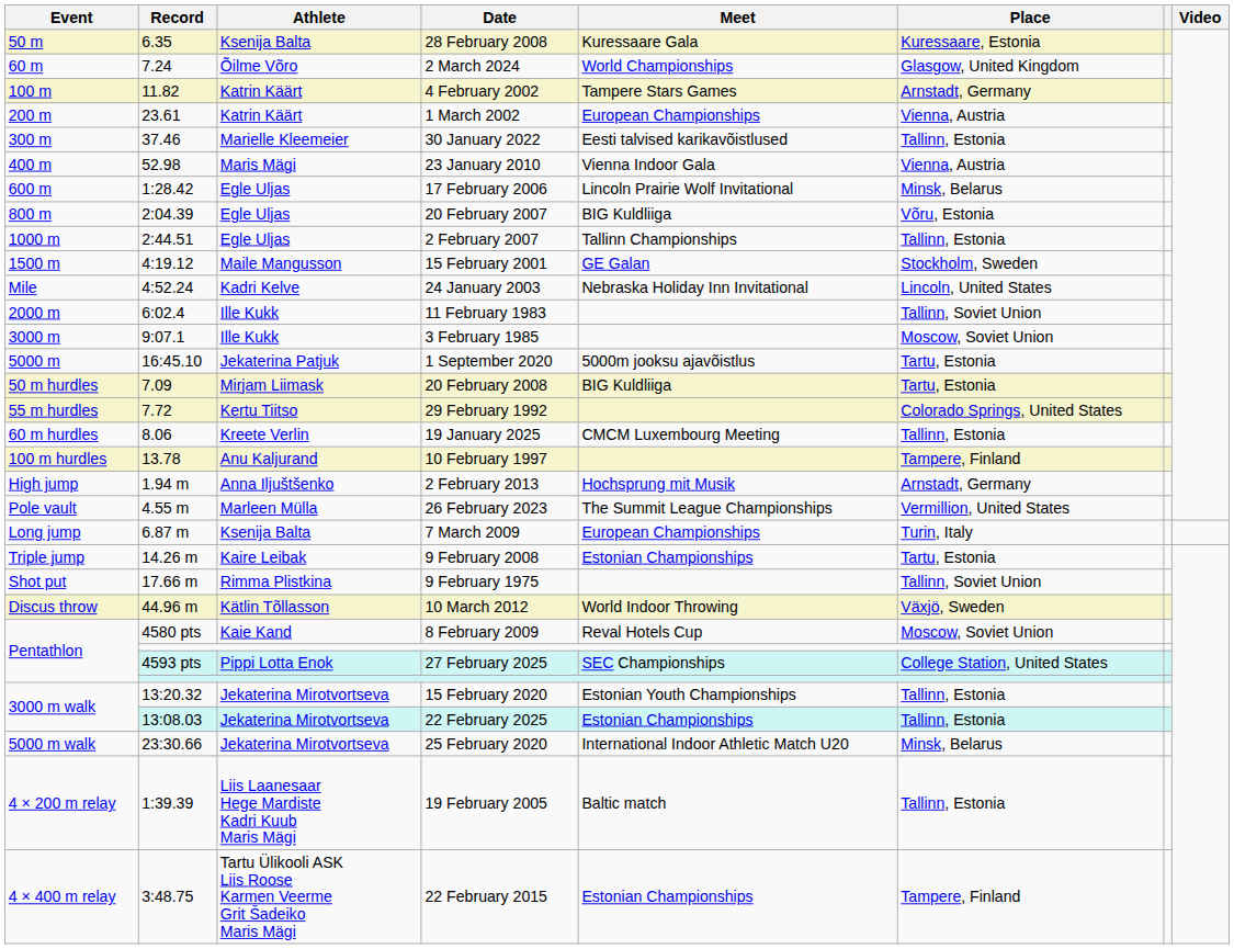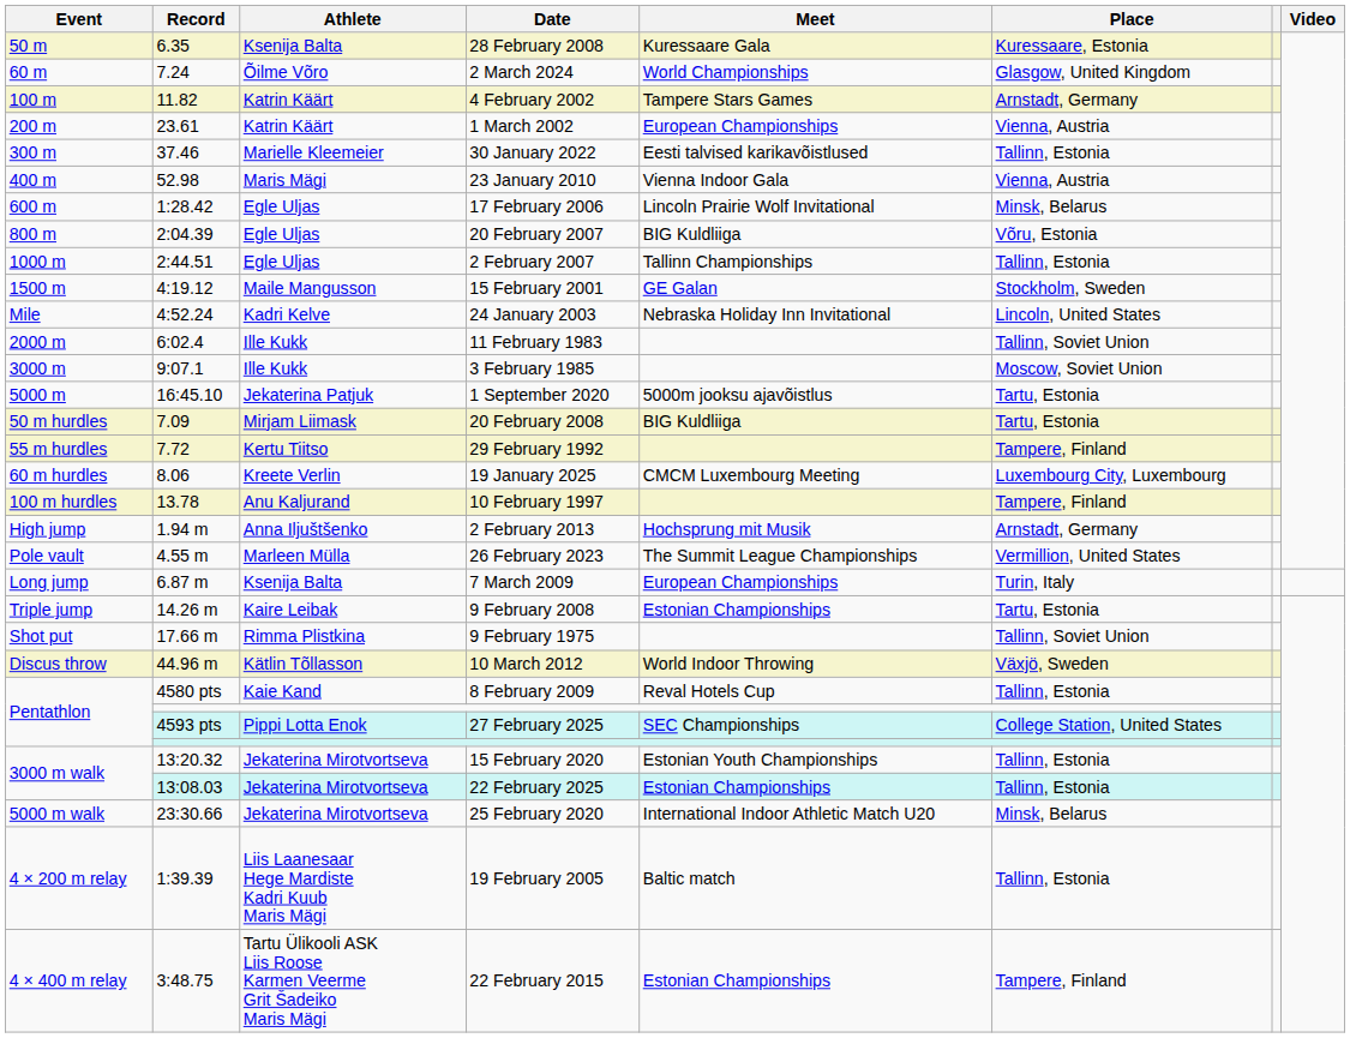 <table class="wikitable" style="font-size:95%; width: 95%;">
 <tr>
 <th>Event</th>
 <th>Record</th>
 <th>Athlete</th>
 <th>Date</th>
 <th>Meet</th>
 <th>Place</th>
 <th></th>
 <th>Video</th>
 </tr>
 <tr style="background:#f6F5CE;">
 <td><a href='#'>50 m</a></td>
 <td>6.35</td>
 <td><a href='#'>Ksenija Balta</a></td>
 <td>28 February 2008</td>
 <td>Kuressaare Gala</td>
 <td><a href='#'>Kuressaare</a>, Estonia</td>
 <td></td>
 </tr>
 <tr>
 <td><a href='#'>60 m</a></td>
 <td>7.24</td>
 <td><a href='#'>Õilme Võro</a></td>
 <td>2 March 2024</td>
 <td><a href='#'>World Championships</a></td>
 <td><a href='#'>Glasgow</a>, United Kingdom</td>
 <td></td>
 </tr>
 <tr style="background:#f6F5CE;">
 <td><a href='#'>100 m</a></td>
 <td>11.82</td>
 <td><a href='#'>Katrin Käärt</a></td>
 <td>4 February 2002</td>
 <td>Tampere Stars Games</td>
 <td><a href='#'>Arnstadt</a>, Germany</td>
 <td></td>
 </tr>
 <tr>
 <td><a href='#'>200 m</a></td>
 <td>23.61</td>
 <td><a href='#'>Katrin Käärt</a></td>
 <td>1 March 2002</td>
 <td><a href='#'>European Championships</a></td>
 <td><a href='#'>Vienna</a>, Austria</td>
 <td></td>
 </tr>
 <tr>
 <td><a href='#'>300 m</a></td>
 <td>37.46</td>
 <td><a href='#'>Marielle Kleemeier</a></td>
 <td>30 January 2022</td>
 <td>Eesti talvised karikavõistlused</td>
 <td><a href='#'>Tallinn</a>, Estonia</td>
 <td></td>
 </tr>
 <tr>
 <td><a href='#'>400 m</a></td>
 <td>52.98</td>
 <td><a href='#'>Maris Mägi</a></td>
 <td>23 January 2010</td>
 <td>Vienna Indoor Gala</td>
 <td><a href='#'>Vienna</a>, Austria</td>
 <td></td>
 </tr>
 <tr>
 <td><a href='#'>600 m</a></td>
 <td>1:28.42</td>
 <td><a href='#'>Egle Uljas</a></td>
 <td>17 February 2006</td>
 <td>Lincoln Prairie Wolf Invitational</td>
 <td><a href='#'>Minsk</a>, Belarus</td>
 <td></td>
 </tr>
 <tr>
 <td><a href='#'>800 m</a></td>
 <td>2:04.39</td>
 <td><a href='#'>Egle Uljas</a></td>
 <td>20 February 2007</td>
 <td>BIG Kuldliiga</td>
 <td><a href='#'>Võru</a>, Estonia</td>
 <td></td>
 </tr>
 <tr>
 <td><a href='#'>1000 m</a></td>
 <td>2:44.51</td>
 <td><a href='#'>Egle Uljas</a></td>
 <td>2 February 2007</td>
 <td>Tallinn Championships</td>
 <td><a href='#'>Tallinn</a>, Estonia</td>
 <td></td>
 </tr>
 <tr>
 <td><a href='#'>1500 m</a></td>
 <td>4:19.12</td>
 <td><a href='#'>Maile Mangusson</a></td>
 <td>15 February 2001</td>
 <td><a href='#'>GE Galan</a></td>
 <td><a href='#'>Stockholm</a>, Sweden</td>
 <td></td>
 </tr>
 <tr>
 <td><a href='#'>Mile</a></td>
 <td>4:52.24</td>
 <td><a href='#'>Kadri Kelve</a></td>
 <td>24 January 2003</td>
 <td>Nebraska Holiday Inn Invitational</td>
 <td><a href='#'>Lincoln</a>, United States</td>
 <td></td>
 </tr>
 <tr>
 <td><a href='#'>2000 m</a></td>
 <td>6:02.4</td>
 <td><a href='#'>Ille Kukk</a></td>
 <td>11 February 1983</td>
 <td></td>
 <td><a href='#'>Tallinn</a>, Soviet Union</td>
 <td></td>
 </tr>
 <tr>
 <td><a href='#'>3000 m</a></td>
 <td>9:07.1</td>
 <td><a href='#'>Ille Kukk</a></td>
 <td>3 February  1985</td>
 <td></td>
 <td><a href='#'>Moscow</a>, Soviet Union</td>
 <td></td>
 </tr>
 <tr>
 <td><a href='#'>5000 m</a></td>
 <td>16:45.10</td>
 <td><a href='#'>Jekaterina Patjuk</a></td>
 <td>1 September 2020</td>
 <td>5000m jooksu ajavõistlus</td>
 <td><a href='#'>Tartu</a>, Estonia</td>
 <td></td>
 </tr>
 <tr style="background:#f6F5CE;">
 <td><a href='#'>50 m hurdles</a></td>
 <td>7.09</td>
 <td><a href='#'>Mirjam Liimask</a></td>
 <td>20 February 2008</td>
 <td>BIG Kuldliiga</td>
 <td><a href='#'>Tartu</a>, Estonia</td>
 <td></td>
 </tr>
 <tr style="background:#f6F5CE;">
 <td><a href='#'>55 m hurdles</a></td>
 <td>7.72</td>
 <td><a href='#'>Kertu Tiitso</a></td>
 <td>29 February 1992</td>
 <td></td>
-<td><a href='#'>Colorado Springs</a>, United States</td>
+<td><a href='#'>Tampere</a>, Finland</td>
 <td></td>
 </tr>
 <tr>
 <td><a href='#'>60 m hurdles</a></td>
 <td>8.06</td>
 <td><a href='#'>Kreete Verlin</a></td>
 <td>19 January 2025</td>
 <td>CMCM Luxembourg Meeting</td>
-<td><a href='#'>Tallinn</a>, Estonia</td>
+<td><a href='#'>Luxembourg City</a>, Luxembourg</td>
 <td></td>
 </tr>
 <tr style="background:#f6F5CE;">
 <td><a href='#'>100 m hurdles</a></td>
 <td>13.78</td>
 <td><a href='#'>Anu Kaljurand</a></td>
 <td>10 February 1997</td>
 <td></td>
 <td><a href='#'>Tampere</a>, Finland</td>
 <td></td>
 </tr>
 <tr>
 <td><a href='#'>High jump</a></td>
 <td>1.94 m</td>
 <td><a href='#'>Anna Iljuštšenko</a></td>
 <td>2 February 2013</td>
 <td><a href='#'>Hochsprung mit Musik</a></td>
 <td><a href='#'>Arnstadt</a>, Germany</td>
 <td></td>
 </tr>
 <tr>
 <td><a href='#'>Pole vault</a></td>
 <td>4.55 m</td>
 <td><a href='#'>Marleen Mülla</a></td>
 <td>26 February 2023</td>
 <td>The Summit League Championships</td>
 <td><a href='#'>Vermillion</a>, United States</td>
 <td></td>
 </tr>
 <tr>
 <td><a href='#'>Long jump</a></td>
 <td>6.87 m</td>
 <td><a href='#'>Ksenija Balta</a></td>
 <td>7 March 2009</td>
 <td><a href='#'>European Championships</a></td>
 <td><a href='#'>Turin</a>, Italy</td>
 <td></td>
 <td></td>
 </tr>
 <tr>
 <td><a href='#'>Triple jump</a></td>
 <td>14.26 m</td>
 <td><a href='#'>Kaire Leibak</a></td>
 <td>9 February 2008</td>
 <td><a href='#'>Estonian Championships</a></td>
 <td><a href='#'>Tartu</a>, Estonia</td>
 <td></td>
 </tr>
 <tr>
 <td><a href='#'>Shot put</a></td>
 <td>17.66 m</td>
 <td><a href='#'>Rimma Plistkina</a></td>
 <td>9 February 1975</td>
 <td></td>
 <td><a href='#'>Tallinn</a>, Soviet Union</td>
 <td></td>
 </tr>
 <tr style="background:#f6F5CE;">
 <td><a href='#'>Discus throw</a></td>
 <td>44.96 m</td>
 <td><a href='#'>Kätlin Tõllasson</a></td>
 <td>10 March 2012</td>
 <td>World Indoor Throwing</td>
 <td><a href='#'>Växjö</a>, Sweden</td>
 <td></td>
 </tr>
 <tr>
 <td rowspan=4><a href='#'>Pentathlon</a></td>
 <td>4580 pts</td>
 <td><a href='#'>Kaie Kand</a></td>
 <td>8 February 2009</td>
 <td>Reval Hotels Cup</td>
-<td><a href='#'>Moscow</a>, Soviet Union</td>
+<td><a href='#'>Tallinn</a>, Estonia</td>
 <td></td>
 </tr>
 <tr>
 <td colspan=5></td>
 <td></td>
 </tr>
 <tr bgcolor=#CEF6F5>
 <td>4593 pts</td>
 <td><a href='#'>Pippi Lotta Enok</a></td>
 <td>27 February 2025</td>
 <td><a href='#'>SEC</a> Championships</td>
 <td><a href='#'>College Station</a>, United States</td>
 <td></td>
 </tr>
 <tr bgcolor=#CEF6F5>
 <td colspan=5></td>
 <td></td>
 </tr>
 <tr>
 <td rowspan=2><a href='#'>3000 m walk</a></td>
 <td>13:20.32</td>
 <td><a href='#'>Jekaterina Mirotvortseva</a></td>
 <td>15 February 2020</td>
 <td>Estonian Youth Championships</td>
 <td><a href='#'>Tallinn</a>, Estonia</td>
 <td></td>
 </tr>
 <tr bgcolor=#CEF6F5>
 <td>13:08.03</td>
 <td><a href='#'>Jekaterina Mirotvortseva</a></td>
 <td>22 February 2025</td>
 <td><a href='#'>Estonian Championships</a></td>
 <td><a href='#'>Tallinn</a>, Estonia</td>
 <td></td>
 </tr>
 <tr>
 <td><a href='#'>5000 m walk</a></td>
 <td>23:30.66</td>
 <td><a href='#'>Jekaterina Mirotvortseva</a></td>
 <td>25 February 2020</td>
 <td>International Indoor Athletic Match U20</td>
 <td><a href='#'>Minsk</a>, Belarus</td>
 <td></td>
 </tr>
 <tr>
 <td><a href='#'>4 × 200 m relay</a></td>
 <td>1:39.39</td>
 <td><br><a href='#'>Liis Laanesaar</a><br><a href='#'>Hege Mardiste</a><br><a href='#'>Kadri Kuub</a><br><a href='#'>Maris Mägi</a></td>
 <td>19 February 2005</td>
 <td>Baltic match</td>
 <td><a href='#'>Tallinn</a>, Estonia</td>
 <td></td>
 </tr>
 <tr>
 <td><a href='#'>4 × 400 m relay</a></td>
 <td>3:48.75</td>
 <td>Tartu Ülikooli ASK<br><a href='#'>Liis Roose</a><br><a href='#'>Karmen Veerme</a><br><a href='#'>Grit Šadeiko</a><br><a href='#'>Maris Mägi</a></td>
 <td>22 February 2015</td>
 <td><a href='#'>Estonian Championships</a></td>
 <td><a href='#'>Tampere</a>, Finland</td>
 <td></td>
 </tr>
 </table>
